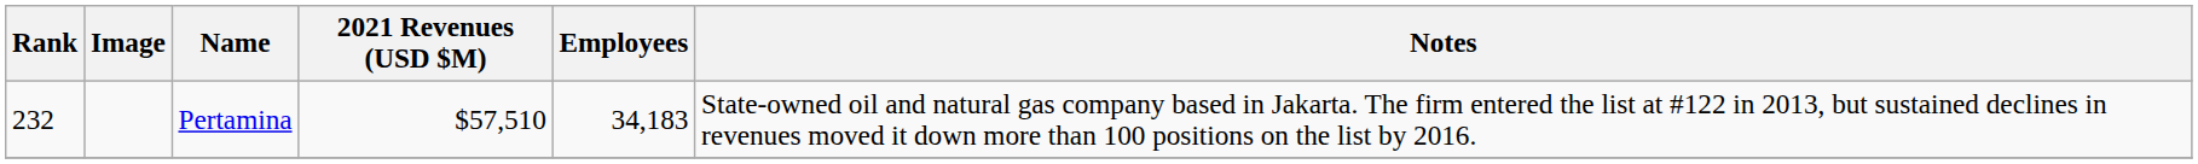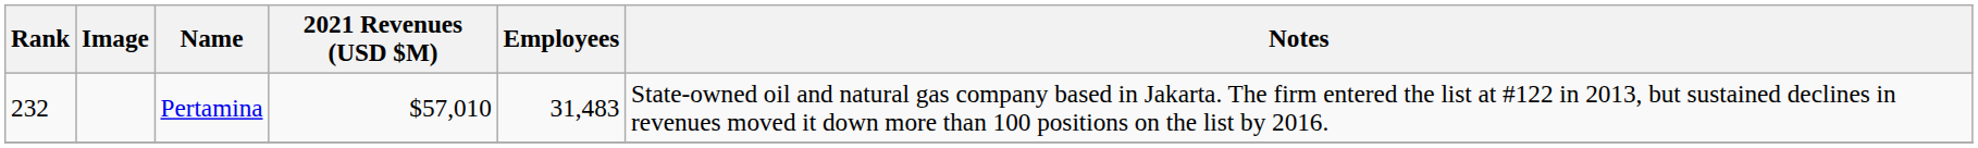 <table class="wikitable sortable">
 <tr>
 <th>Rank</th>
 <th>Image</th>
 <th>Name</th>
 <th>2021 Revenues (USD $M)</th>
 <th>Employees</th>
 <th>Notes</th>
 </tr>
 <tr>
 <td>232</td>
 <td></td>
 <td><a href='#'>Pertamina</a></td>
-<td align="right">$57,510</td>
-<td align="right">34,183</td>
+<td align="right">$57,010</td>
+<td align="right">31,483</td>
 <td>State-owned oil and natural gas company based in Jakarta. The firm entered the list at #122 in 2013, but sustained declines in revenues moved it down more than 100 positions on the list by 2016.</td>
 </tr>
 <tr>
 </tr>
 </table>
